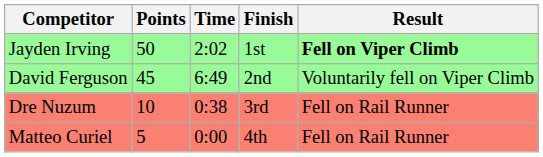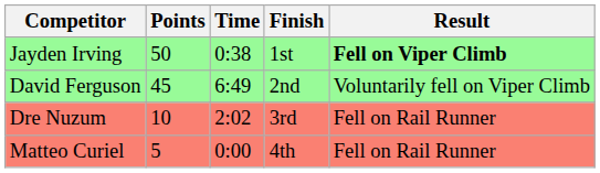 <table class="wikitable sortable">
 <tr>
 <th nowrap="nowrap">Competitor</th>
 <th>Points</th>
 <th>Time</th>
 <th>Finish</th>
 <th>Result</th>
 </tr>
 <tr style="background-color:#98fb98">
 <td> Jayden Irving</td>
 <td>50</td>
-<td>2:02</td>
+<td>0:38</td>
 <td>1st</td>
 <td><strong>Fell on Viper Climb</strong></td>
 </tr>
 <tr style="background-color:#98fb98">
 <td> David Ferguson</td>
 <td>45</td>
 <td>6:49</td>
 <td>2nd</td>
 <td>Voluntarily fell on Viper Climb</td>
 </tr>
 <tr style="background-color:#fa8072">
 <td> Dre Nuzum</td>
 <td>10</td>
-<td>0:38</td>
+<td>2:02</td>
 <td>3rd</td>
 <td>Fell on Rail Runner</td>
 </tr>
 <tr style="background-color:#fa8072">
 <td> Matteo Curiel</td>
 <td>5</td>
 <td>0:00</td>
 <td>4th</td>
 <td>Fell on Rail Runner</td>
 </tr>
 </table>
